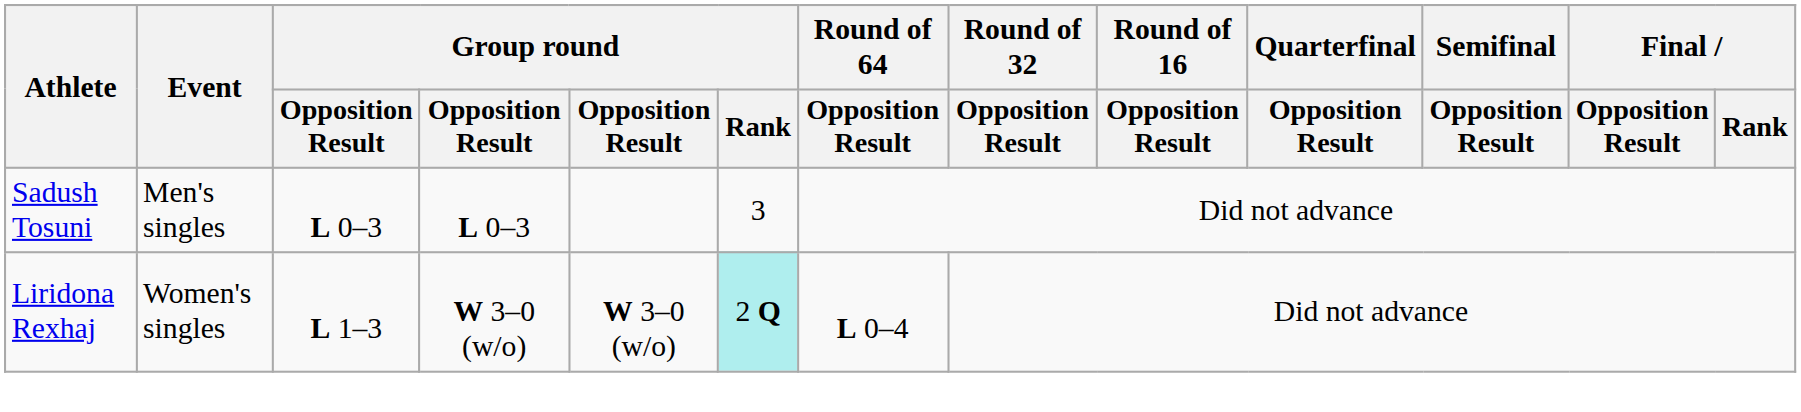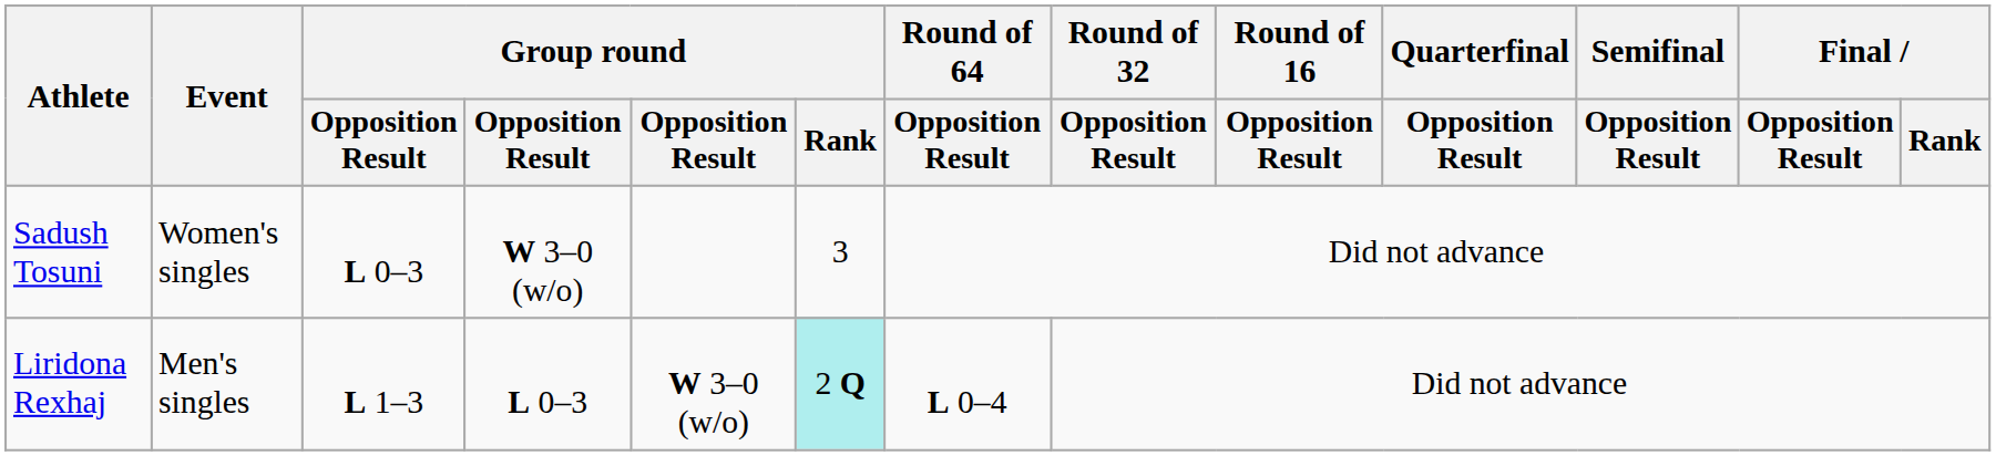 <table class="wikitable" style="font-size:90%;">
 <tr>
 <th rowspan=2>Athlete</th>
 <th rowspan=2>Event</th>
 <th colspan=4>Group round</th>
 <th>Round of 64</th>
 <th>Round of 32</th>
 <th>Round of 16</th>
 <th>Quarterfinal</th>
 <th>Semifinal</th>
 <th colspan=2>Final / </th>
 </tr>
 <tr style="font-size:95%">
 <th>Opposition<br>Result</th>
 <th>Opposition<br>Result</th>
 <th>Opposition<br>Result</th>
 <th>Rank</th>
 <th>Opposition<br>Result</th>
 <th>Opposition<br>Result</th>
 <th>Opposition<br>Result</th>
 <th>Opposition<br>Result</th>
 <th>Opposition<br>Result</th>
 <th>Opposition<br>Result</th>
 <th>Rank</th>
 </tr>
 <tr align=center>
 <td align=left><a href='#'>Sadush Tosuni</a></td>
-<td align=left>Men's singles</td>
+<td align=left>Women's singles</td>
 <td><br> <strong>L</strong> 0–3</td>
-<td><br> <strong>L</strong> 0–3</td>
+<td><br> <strong>W</strong> 3–0 (w/o)</td>
 <td></td>
 <td>3</td>
 <td colspan=7>Did not advance</td>
 </tr>
 <tr align=center>
 <td align=left><a href='#'>Liridona Rexhaj </a></td>
-<td align=left>Women's singles</td>
+<td align=left>Men's singles</td>
 <td><br> <strong>L</strong> 1–3</td>
-<td><br> <strong>W</strong> 3–0 (w/o)</td>
+<td><br> <strong>L</strong> 0–3</td>
 <td><br> <strong>W</strong> 3–0 (w/o)</td>
 <td style="background: paleturquoise;">2 <strong>Q</strong></td>
 <td><br> <strong>L</strong> 0–4</td>
 <td colspan=6>Did not advance</td>
 </tr>
 </table>
